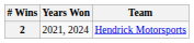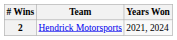 <table class="wikitable" style="font-size: 95%;">
 <tr>
 <th># Wins</th>
+<th>Team</th>
 <th>Years Won</th>
-<th>Team</th>
 </tr>
 <tr>
 <th>2</th>
+<td><a href='#'>Hendrick Motorsports</a></td>
 <td>2021, 2024</td>
-<td><a href='#'>Hendrick Motorsports</a></td>
 </tr>
 </table>
